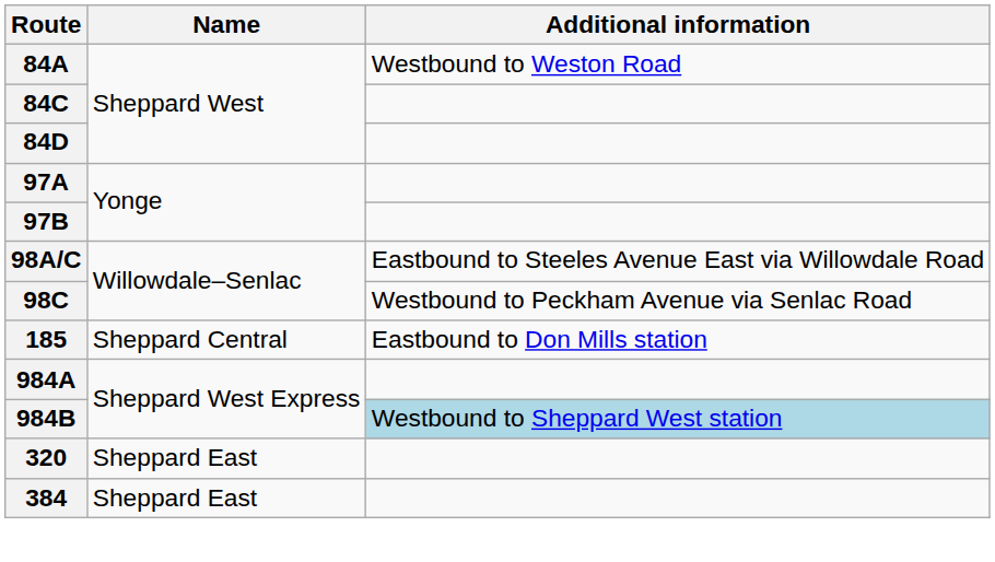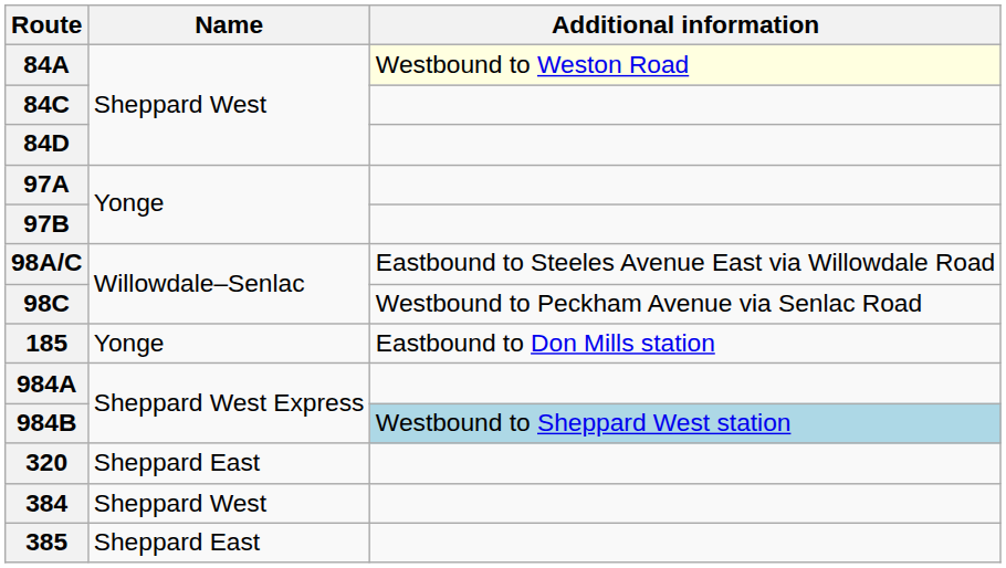 <table class="wikitable">
 <tr>
 <th>Route</th>
 <th>Name</th>
 <th>Additional information</th>
 </tr>
 <tr>
 <th>84A</th>
 <td rowspan="3">Sheppard West</td>
-<td>Westbound to <a href='#'>Weston Road</a></td>
+<td style="background: lightyellow;">Westbound to <a href='#'>Weston Road</a></td>
 </tr>
 <tr>
 <th>84C</th>
 <td></td>
 </tr>
 <tr>
 <th>84D</th>
 <td></td>
 </tr>
 <tr>
 <th>97A</th>
 <td rowspan="2">Yonge</td>
 <td></td>
 </tr>
 <tr>
 <th>97B</th>
 <td></td>
 </tr>
 <tr>
 <th>98A/C</th>
 <td rowspan="2">Willowdale–Senlac</td>
 <td>Eastbound to Steeles Avenue East via Willowdale Road</td>
 </tr>
 <tr>
 <th>98C</th>
 <td>Westbound to Peckham Avenue via Senlac Road</td>
 </tr>
 <tr>
 <th>185</th>
-<td>Sheppard Central</td>
+<td>Yonge</td>
 <td>Eastbound to <a href='#'>Don Mills station</a></td>
 </tr>
 <tr>
 <th>984A</th>
 <td rowspan="2">Sheppard West Express</td>
 <td></td>
 </tr>
 <tr>
 <th>984B</th>
 <td style="background: lightblue;">Westbound to <a href='#'>Sheppard West station</a></td>
 </tr>
 <tr>
 <th>320</th>
 <td>Sheppard East</td>
 <td></td>
 </tr>
 <tr>
 <th>384</th>
+<td>Sheppard West</td>
+<td></td>
+</tr>
+<tr>
+<th>385</th>
 <td>Sheppard East</td>
 <td></td>
 </tr>
 </table>
